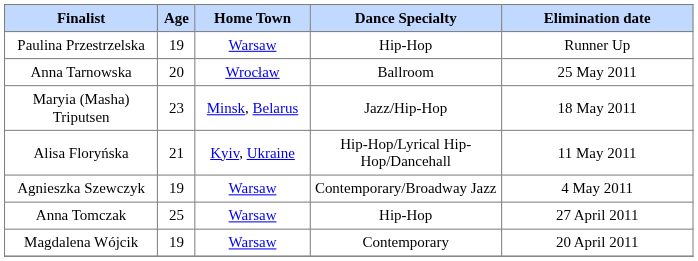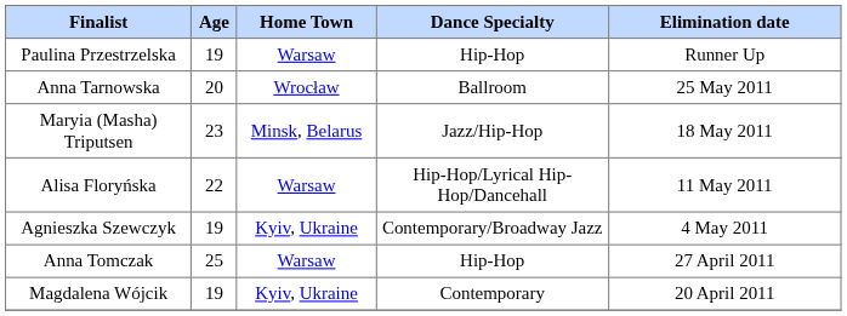 <table border="1" cellpadding="4" cellspacing="0" style="text-align:center; font-size:90%; border-collapse:collapse;" width=75%>
 <tr style="background:#C1D8FF;">
 <th width=20%>Finalist</th>
 <th width=4%; align=center>Age</th>
 <th width=15%>Home Town</th>
 <th width=25%>Dance Specialty</th>
 <th width=25%>Elimination date</th>
 </tr>
 <tr>
 <td>Paulina Przestrzelska</td>
 <td>19</td>
 <td><a href='#'>Warsaw</a></td>
 <td>Hip-Hop</td>
 <td>Runner Up</td>
 </tr>
 <tr>
 <td>Anna Tarnowska</td>
 <td>20</td>
 <td><a href='#'>Wrocław</a></td>
 <td>Ballroom</td>
 <td>25 May 2011</td>
 </tr>
 <tr>
 <td>Maryia (Masha) Triputsen</td>
 <td>23</td>
 <td><a href='#'>Minsk</a>, <a href='#'>Belarus</a></td>
 <td>Jazz/Hip-Hop</td>
 <td>18 May 2011</td>
 </tr>
 <tr>
 <td>Alisa Floryńska</td>
-<td>21</td>
-<td><a href='#'>Kyiv</a>, <a href='#'>Ukraine</a></td>
+<td>22</td>
+<td><a href='#'>Warsaw</a></td>
 <td>Hip-Hop/Lyrical Hip-Hop/Dancehall</td>
 <td>11 May 2011</td>
 </tr>
 <tr>
 <td>Agnieszka Szewczyk</td>
 <td>19</td>
-<td><a href='#'>Warsaw</a></td>
+<td><a href='#'>Kyiv</a>, <a href='#'>Ukraine</a></td>
 <td>Contemporary/Broadway Jazz</td>
 <td>4 May 2011</td>
 </tr>
 <tr>
 <td>Anna Tomczak</td>
 <td>25</td>
 <td><a href='#'>Warsaw</a></td>
 <td>Hip-Hop</td>
 <td>27 April 2011</td>
 </tr>
 <tr>
 <td>Magdalena Wójcik</td>
 <td>19</td>
-<td><a href='#'>Warsaw</a></td>
+<td><a href='#'>Kyiv</a>, <a href='#'>Ukraine</a></td>
 <td>Contemporary</td>
 <td>20 April 2011</td>
 </tr>
 <tr>
 </tr>
 </table>
